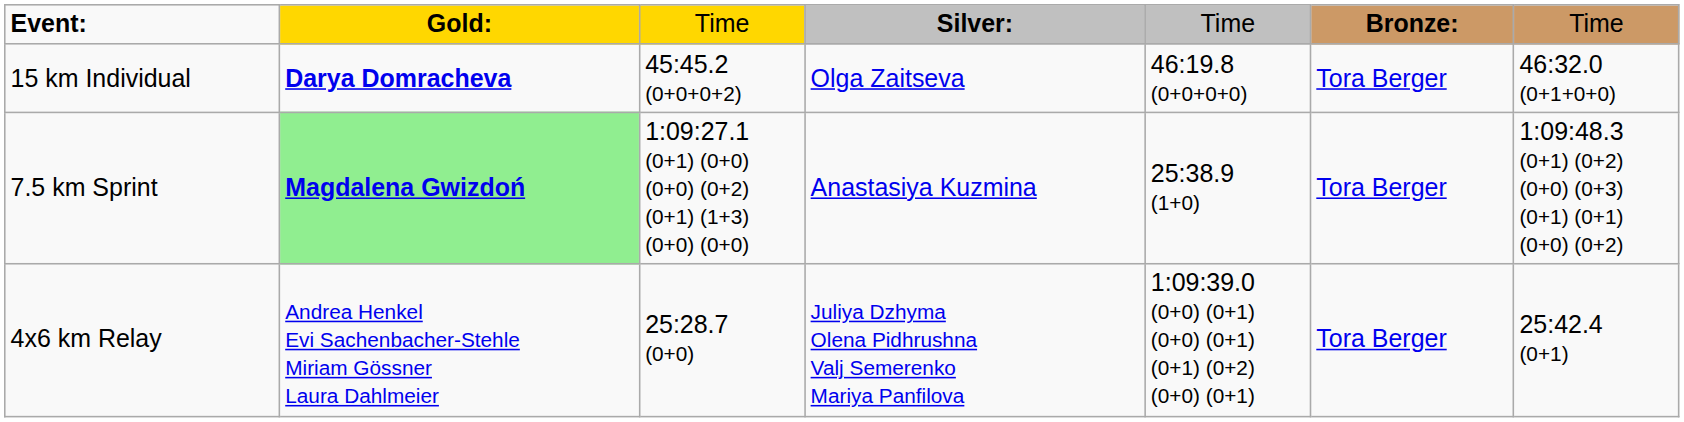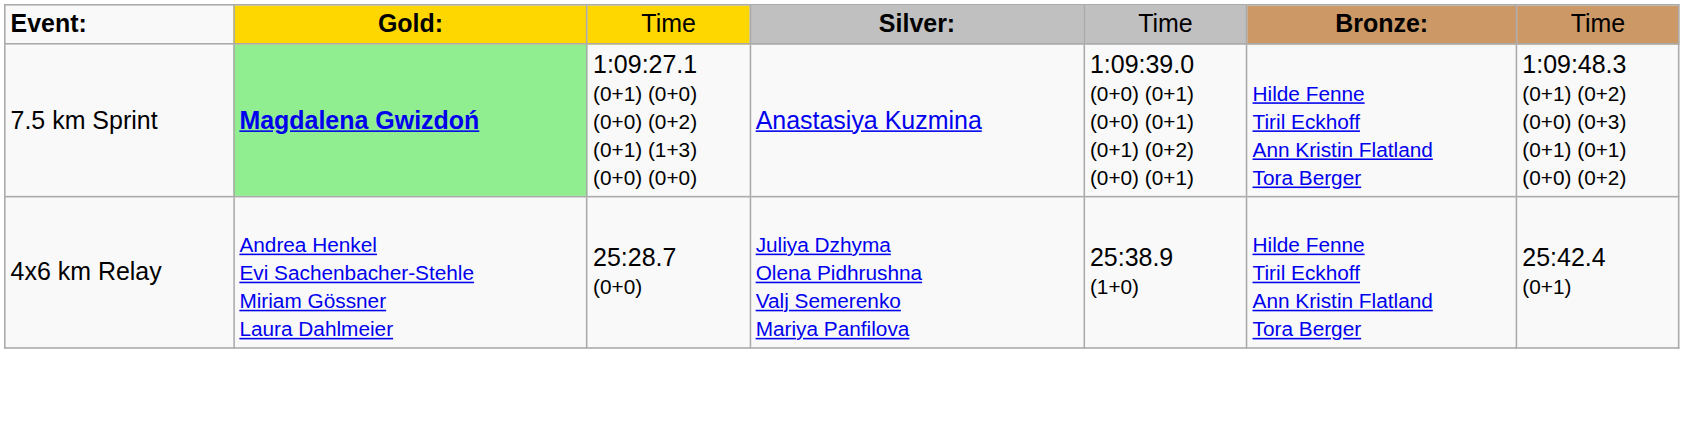 <table class="wikitable" width=85%>
 <tr>
 <td><strong>Event:</strong></td>
 <td style="text-align:center;background-color:gold;"><strong>Gold:</strong></td>
 <td style="text-align:center;background-color:gold;">Time</td>
 <td style="text-align:center;background-color:silver;"><strong>Silver:</strong></td>
 <td style="text-align:center;background-color:silver;">Time</td>
 <td style="text-align:center;background-color:#CC9966;"><strong>Bronze:</strong></td>
 <td style="text-align:center;background-color:#CC9966;">Time</td>
 </tr>
 <tr>
-<td>15 km Individual<br></td>
-<td><strong><a href='#'>Darya Domracheva</a></strong><br><small></small></td>
-<td>45:45.2<br><small>(0+0+0+2)</small></td>
-<td><a href='#'>Olga Zaitseva</a><br><small></small></td>
-<td>46:19.8<br><small>(0+0+0+0)</small></td>
-<td><a href='#'>Tora Berger</a><br><small></small></td>
-<td>46:32.0<br><small>(0+1+0+0)</small></td>
-</tr>
-<tr>
 <td>7.5 km Sprint<br></td>
 <td style="background: lightgreen;"><strong><a href='#'>Magdalena Gwizdoń</a></strong><br><small></small></td>
 <td>1:09:27.1<br><small>(0+1) (0+0)<br>(0+0) (0+2)<br>(0+1) (1+3)<br>(0+0) (0+0)</small></td>
 <td><a href='#'>Anastasiya Kuzmina</a><br><small></small></td>
-<td>25:38.9<br><small>(1+0)</small></td>
-<td><a href='#'>Tora Berger</a><br><small></small></td>
+<td>1:09:39.0<br><small>(0+0) (0+1)<br>(0+0) (0+1)<br>(0+1) (0+2)<br>(0+0) (0+1)</small></td>
+<td>  <br><small><a href='#'>Hilde Fenne</a><br><a href='#'>Tiril Eckhoff</a><br><a href='#'>Ann Kristin Flatland</a><br><a href='#'>Tora Berger</a></small></td>
 <td>1:09:48.3<br><small>(0+1) (0+2)<br>(0+0) (0+3)<br>(0+1) (0+1)<br>(0+0) (0+2)</small></td>
 </tr>
 <tr>
 <td>4x6 km Relay<br></td>
 <td><strong></strong>  <br><small><a href='#'>Andrea Henkel</a><br><a href='#'>Evi Sachenbacher-Stehle</a><br><a href='#'>Miriam Gössner</a><br><a href='#'>Laura Dahlmeier</a></small></td>
 <td>25:28.7<br><small>(0+0)</small></td>
 <td>  <br><small><a href='#'>Juliya Dzhyma</a><br><a href='#'>Olena Pidhrushna</a><br><a href='#'>Valj Semerenko</a><br><a href='#'>Mariya Panfilova</a></small></td>
-<td>1:09:39.0<br><small>(0+0) (0+1)<br>(0+0) (0+1)<br>(0+1) (0+2)<br>(0+0) (0+1)</small></td>
-<td><a href='#'>Tora Berger</a><br><small></small></td>
+<td>25:38.9<br><small>(1+0)</small></td>
+<td>  <br><small><a href='#'>Hilde Fenne</a><br><a href='#'>Tiril Eckhoff</a><br><a href='#'>Ann Kristin Flatland</a><br><a href='#'>Tora Berger</a></small></td>
 <td>25:42.4<br><small>(0+1)</small></td>
 </tr>
 </table>
